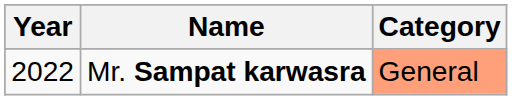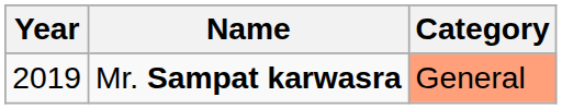 <table class="wikitable">
 <tr>
 <th>Year</th>
 <th>Name</th>
 <th>Category</th>
 </tr>
 <tr>
-<td>2022</td>
+<td>2019</td>
 <td>Mr. <strong>Sampat karwasra</strong></td>
 <td style="background: lightsalmon;">General</td>
 </tr>
 </table>
